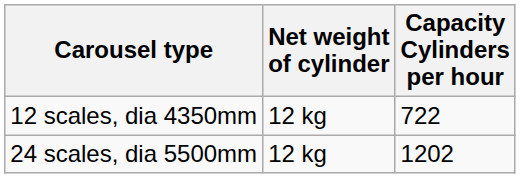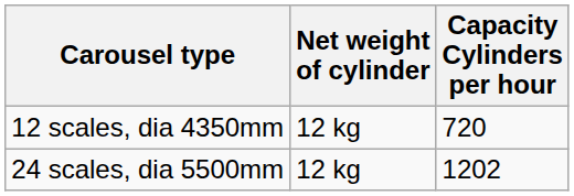 <table class="wikitable" border="1">
 <tr>
 <th>Carousel type</th>
 <th>Net weight<br>of cylinder</th>
 <th>Capacity<br>Cylinders<br>per hour</th>
 </tr>
 <tr>
 <td>12 scales, dia 4350mm</td>
 <td>12 kg</td>
-<td>722</td>
+<td>720</td>
 </tr>
 <tr>
 <td>24 scales, dia 5500mm</td>
 <td>12 kg</td>
 <td>1202</td>
 </tr>
 </table>
